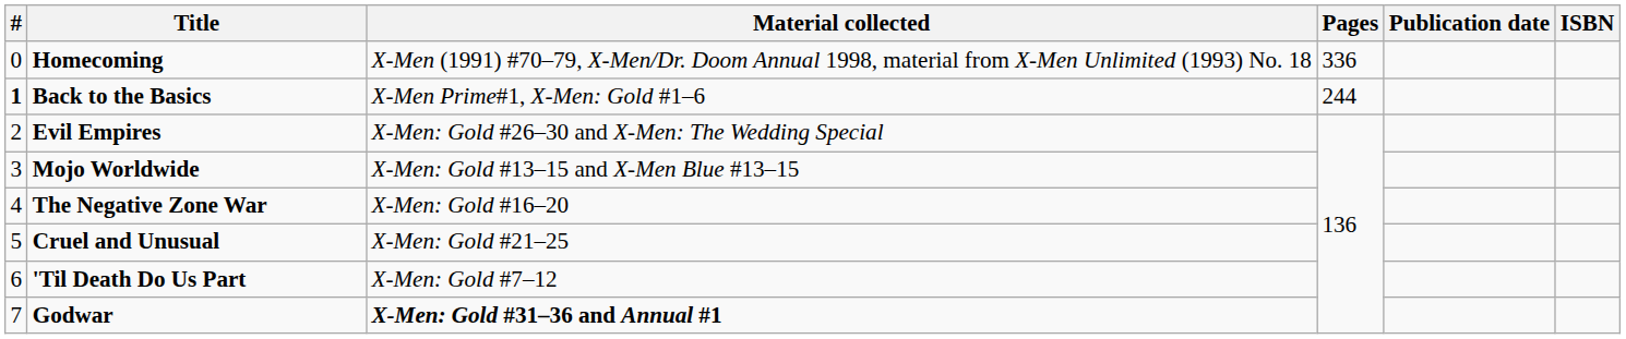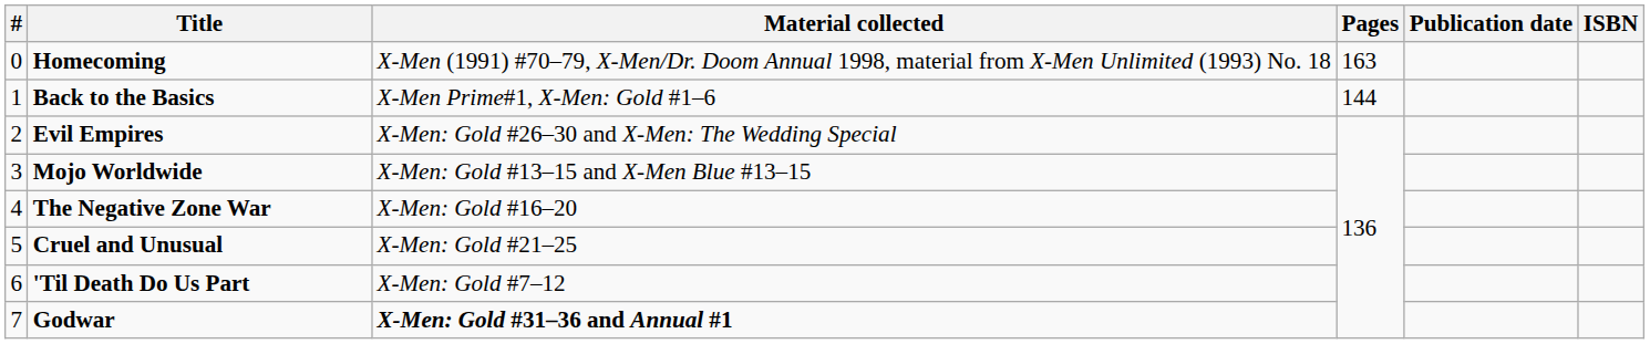 <table class="wikitable">
 <tr>
 <th>#</th>
 <th width="21%">Title</th>
 <th>Material collected</th>
 <th>Pages</th>
 <th>Publication date</th>
 <th>ISBN</th>
 </tr>
 <tr>
 <td>0</td>
 <td><strong>Homecoming</strong></td>
 <td><em>X-Men</em> (1991) #70–79, <em>X-Men/Dr. Doom Annual</em> 1998, material from <em>X-Men Unlimited</em> (1993) No. 18</td>
-<td>336</td>
+<td>163</td>
 <td></td>
 <td></td>
 </tr>
 <tr>
-<td><strong>1</strong></td>
+<td>1</td>
 <td><strong>Back to the Basics </strong></td>
 <td><em>X-Men Prime</em>#1, <em>X-Men: Gold</em> #1–6</td>
-<td>244</td>
+<td>144</td>
 <td></td>
 <td></td>
 </tr>
 <tr>
 <td>2</td>
 <td><strong>Evil Empires</strong></td>
 <td><em>X-Men: Gold</em> #26–30 and <em>X-Men: The Wedding Special</em></td>
 <td rowspan="6">136</td>
 <td></td>
 <td></td>
 </tr>
 <tr>
 <td>3</td>
 <td><strong>Mojo Worldwide</strong></td>
 <td><em>X-Men: Gold</em> #13–15 and <em>X-Men Blue</em> #13–15</td>
 <td></td>
 <td></td>
 </tr>
 <tr>
 <td>4</td>
 <td><strong>The Negative Zone War</strong></td>
 <td><em>X-Men: Gold</em> #16–20</td>
 <td></td>
 <td></td>
 </tr>
 <tr>
 <td>5</td>
 <td><strong>Cruel and Unusual</strong></td>
 <td><em>X-Men: Gold</em> #21–25</td>
 <td></td>
 <td></td>
 </tr>
 <tr>
 <td>6</td>
 <td><strong>'Til Death Do Us Part</strong></td>
 <td><em>X-Men: Gold</em> #7–12</td>
 <td></td>
 <td></td>
 </tr>
 <tr>
 <td>7</td>
 <td><strong>Godwar</strong></td>
 <td><strong><em>X-Men: Gold</em> #31–36 and <em>Annual</em> #1</strong></td>
 <td></td>
 <td></td>
 </tr>
 </table>
